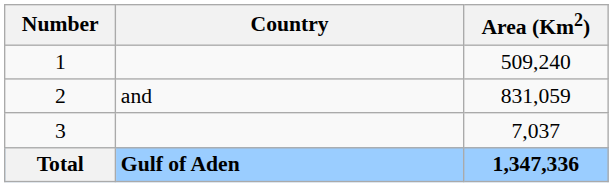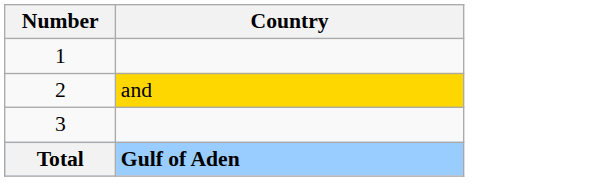 <table class="wikitable" style="font-size:100%">
 <tr>
 <th width=75>Number</th>
 <th width=250>Country</th>
-<th width=100>Area (Km<sup>2</sup>)</th>
 </tr>
 <tr>
 <td align=center>1</td>
 <td><strong></strong></td>
-<td align=center>509,240</td>
 </tr>
 <tr>
 <td align=center>2</td>
-<td><strong></strong> and <strong></strong></td>
-<td align=center>831,059</td>
+<td style="background: gold;"><strong></strong> and <strong></strong></td>
 </tr>
 <tr>
 <td align=center>3</td>
 <td><strong></strong></td>
-<td align=center>7,037</td>
 </tr>
 <tr style="background:#9acdff;">
 <th>Total</th>
 <td><strong>Gulf of Aden </strong></td>
-<td align=center><strong>1,347,336</strong></td>
 </tr>
 </table>
